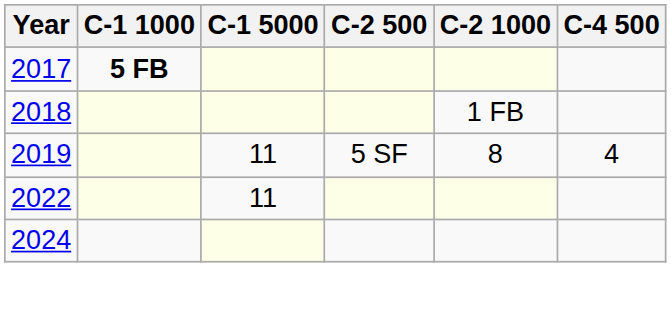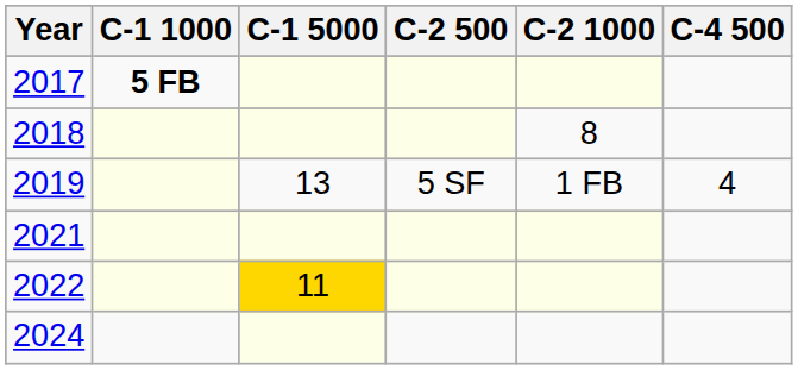 <table class="wikitable" style="text-align:center;">
 <tr>
 <th>Year</th>
 <th>C-1 1000</th>
 <th>C-1 5000</th>
 <th>C-2 500</th>
 <th>C-2 1000</th>
 <th>C-4 500</th>
 </tr>
 <tr>
 <td><a href='#'>2017</a></td>
 <td><strong>5 FB</strong></td>
 <td style="background:#fdffe7"></td>
 <td style="background:#fdffe7"></td>
 <td style="background:#fdffe7"></td>
 <td></td>
 </tr>
 <tr>
 <td><a href='#'>2018</a></td>
 <td style="background:#fdffe7"></td>
 <td style="background:#fdffe7"></td>
 <td style="background:#fdffe7"></td>
-<td>1 FB</td>
+<td>8</td>
 <td></td>
 </tr>
 <tr>
 <td><a href='#'>2019</a></td>
 <td style="background:#fdffe7"></td>
-<td>11</td>
+<td>13</td>
 <td>5 SF</td>
-<td>8</td>
+<td>1 FB</td>
 <td>4</td>
+</tr>
+<tr>
+<td><a href='#'>2021</a></td>
+<td style="background:#fdffe7"></td>
+<td style="background:#fdffe7"></td>
+<td style="background:#fdffe7"></td>
+<td style="background:#fdffe7"></td>
+<td></td>
 </tr>
 <tr>
 <td><a href='#'>2022</a></td>
 <td style="background:#fdffe7"></td>
-<td>11</td>
+<td style="background: gold;">11</td>
 <td style="background:#fdffe7"></td>
 <td style="background:#fdffe7"></td>
 <td></td>
 </tr>
 <tr>
 <td><a href='#'>2024</a></td>
 <td></td>
 <td style="background:#fdffe7"></td>
 <td></td>
 <td></td>
 <td></td>
 </tr>
 </table>
